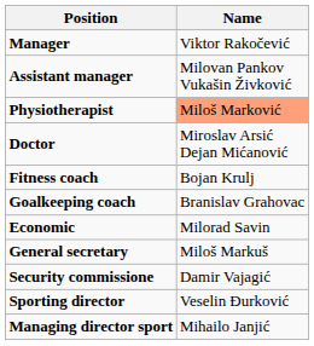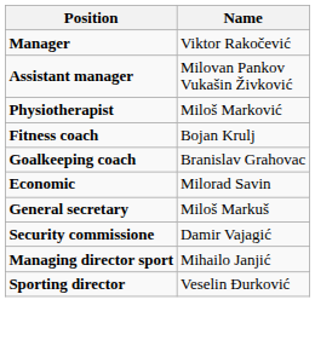 <table class="wikitable">
 <tr>
 <th>Position</th>
 <th>Name</th>
 </tr>
 <tr>
 <td><strong>Manager</strong></td>
 <td> Viktor Rakočević</td>
 </tr>
 <tr>
 <td><strong>Assistant manager</strong></td>
 <td> Milovan Pankov <br>  Vukašin Živković</td>
 </tr>
 <tr>
 <td><strong>Physiotherapist</strong></td>
-<td style="background: lightsalmon;"> Miloš Marković</td>
-</tr>
-<tr>
-<td><strong>Doctor</strong></td>
-<td> Miroslav Arsić <br>  Dejan Mićanović</td>
+<td> Miloš Marković</td>
 </tr>
 <tr>
 <td><strong>Fitness coach</strong></td>
 <td> Bojan Krulj</td>
 </tr>
 <tr>
 <td><strong>Goalkeeping coach</strong></td>
 <td> Branislav Grahovac</td>
 </tr>
 <tr>
 <td><strong>Economic</strong></td>
 <td> Milorad Savin</td>
 </tr>
 <tr>
 <td><strong>General secretary</strong></td>
 <td> Miloš Markuš</td>
 </tr>
 <tr>
 <td><strong>Security commissione</strong></td>
 <td> Damir Vajagić</td>
 </tr>
 <tr>
+<td><strong>Managing director sport</strong></td>
+<td> Mihailo Janjić</td>
+</tr>
+<tr>
 <td><strong>Sporting director</strong></td>
 <td> Veselin Đurković</td>
 </tr>
-<tr>
-<td><strong>Managing director sport</strong></td>
-<td> Mihailo Janjić</td>
-</tr>
 </table>
